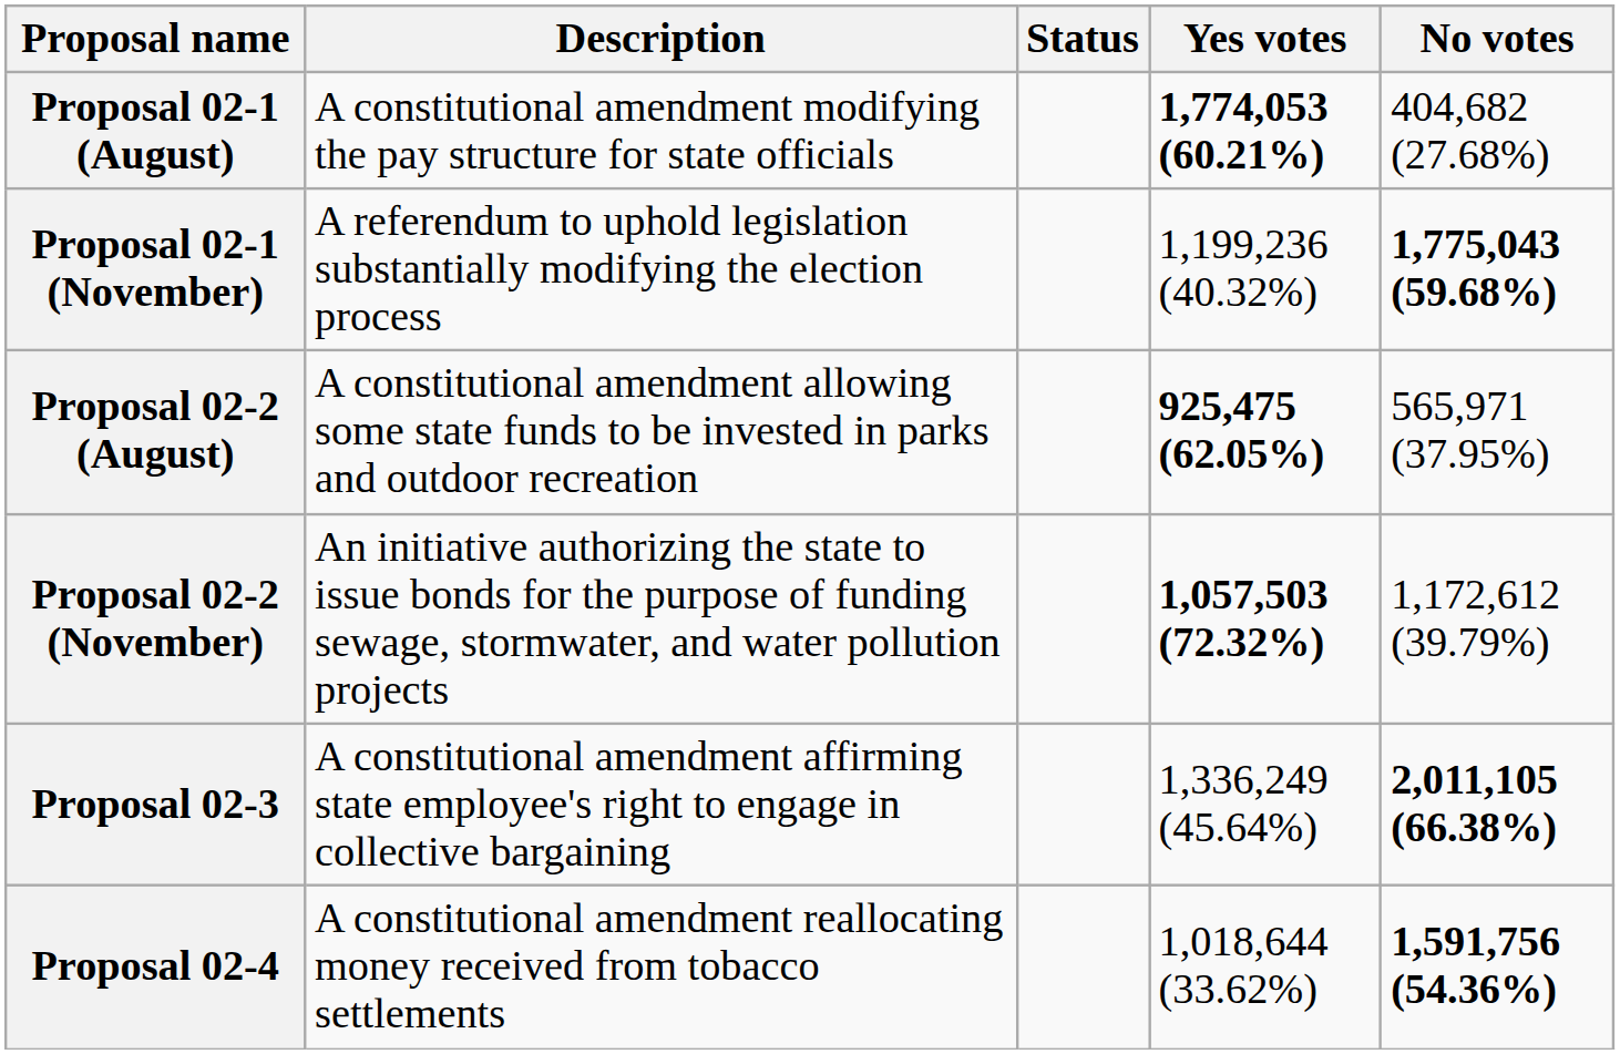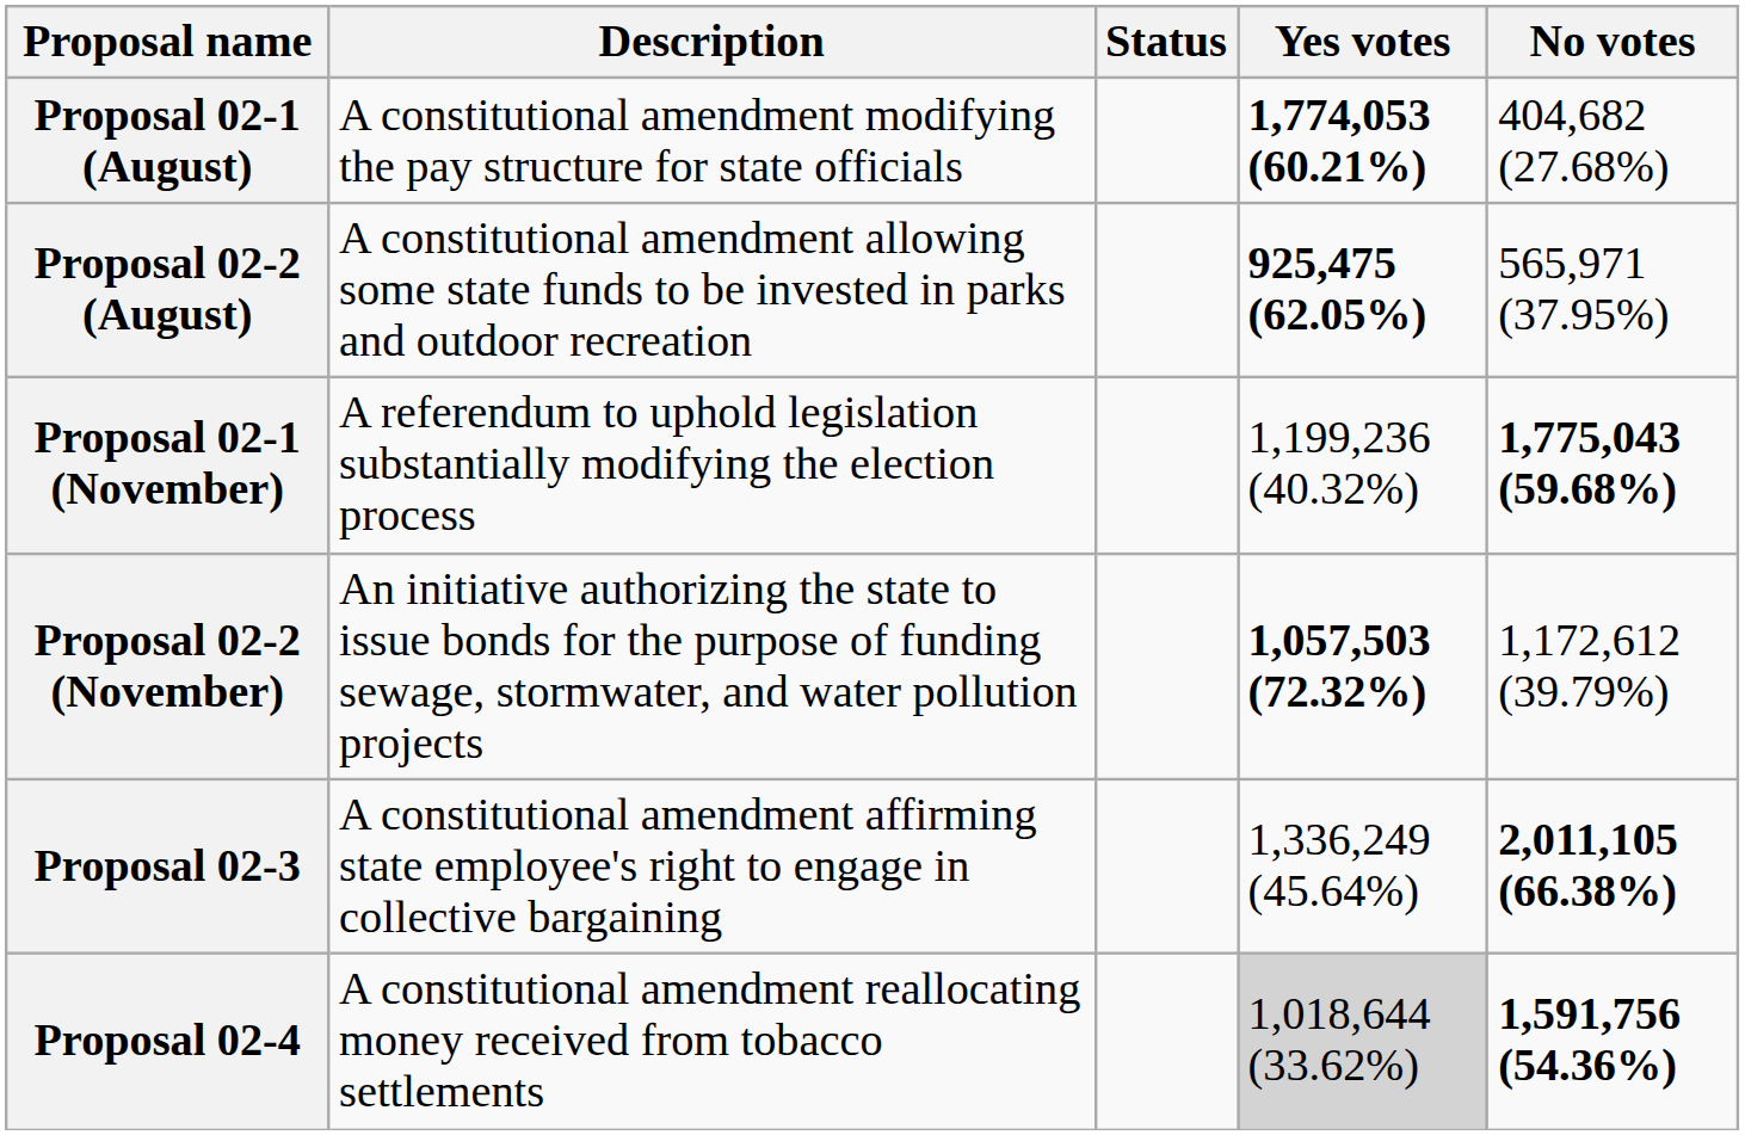 <table class="wikitable sortable plainrowheaders">
 <tr>
 <th scope="col">Proposal name</th>
 <th class="unsortable" scope="col">Description</th>
 <th scope="col">Status</th>
 <th scope="col">Yes votes</th>
 <th scope="col">No votes</th>
 </tr>
 <tr>
 <th scope="row">Proposal 02-1 (August)</th>
 <td>A constitutional amendment modifying the pay structure for state officials</td>
 <td></td>
 <td><strong>1,774,053 (60.21%)</strong></td>
 <td>404,682 (27.68%)</td>
 </tr>
 <tr>
+<th scope="row">Proposal 02-2 (August)</th>
+<td>A constitutional amendment allowing some state funds to be invested in parks and outdoor recreation</td>
+<td></td>
+<td><strong>925,475 (62.05%)</strong></td>
+<td>565,971 (37.95%)</td>
+</tr>
+<tr>
 <th scope="row">Proposal 02-1 (November)</th>
 <td>A referendum to uphold legislation substantially modifying the election process</td>
 <td></td>
 <td>1,199,236 (40.32%)</td>
 <td><strong>1,775,043 (59.68%)</strong></td>
-</tr>
-<tr>
-<th scope="row">Proposal 02-2 (August)</th>
-<td>A constitutional amendment allowing some state funds to be invested in parks and outdoor recreation</td>
-<td></td>
-<td><strong>925,475 (62.05%)</strong></td>
-<td>565,971 (37.95%)</td>
 </tr>
 <tr>
 <th scope="row">Proposal 02-2 (November)</th>
 <td>An initiative authorizing the state to issue bonds for the purpose of funding sewage, stormwater, and water pollution projects</td>
 <td></td>
 <td><strong>1,057,503 (72.32%)</strong></td>
 <td>1,172,612 (39.79%)</td>
 </tr>
 <tr>
 <th scope="row">Proposal 02-3</th>
 <td>A constitutional amendment affirming state employee's right to engage in collective bargaining</td>
 <td></td>
 <td>1,336,249 (45.64%)</td>
 <td><strong>2,011,105 (66.38%)</strong></td>
 </tr>
 <tr>
 <th scope="row">Proposal 02-4</th>
 <td>A constitutional amendment reallocating money received from tobacco settlements</td>
 <td></td>
-<td>1,018,644 (33.62%)</td>
+<td style="background: lightgrey;">1,018,644 (33.62%)</td>
 <td><strong>1,591,756 (54.36%)</strong></td>
 </tr>
 </table>
